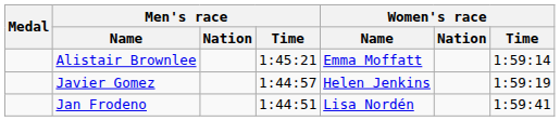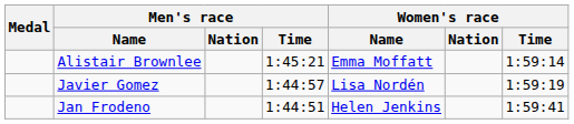 <table class="wikitable">
 <tr>
 <th rowspan="2">Medal</th>
 <th colspan="3">Men's race</th>
 <th colspan="3">Women's race</th>
 </tr>
 <tr>
 <th>Name</th>
 <th>Nation</th>
 <th>Time</th>
 <th>Name</th>
 <th>Nation</th>
 <th>Time</th>
 </tr>
 <tr>
 <td align="center"></td>
 <td><a href='#'>Alistair Brownlee</a></td>
 <td></td>
 <td>1:45:21</td>
 <td><a href='#'>Emma Moffatt</a></td>
 <td></td>
 <td>1:59:14</td>
 </tr>
 <tr>
 <td align="center"></td>
 <td><a href='#'>Javier Gomez</a></td>
 <td></td>
 <td>1:44:57</td>
-<td><a href='#'>Helen Jenkins</a></td>
+<td><a href='#'>Lisa Nordén</a></td>
 <td></td>
 <td>1:59:19</td>
 </tr>
 <tr>
 <td align="center"></td>
 <td><a href='#'>Jan Frodeno</a></td>
 <td></td>
 <td>1:44:51</td>
-<td><a href='#'>Lisa Nordén</a></td>
+<td><a href='#'>Helen Jenkins</a></td>
 <td></td>
 <td>1:59:41</td>
 </tr>
 </table>
